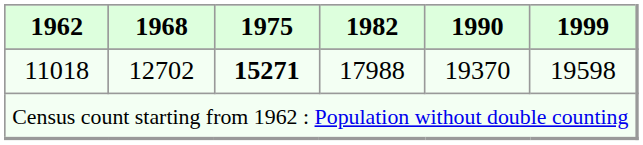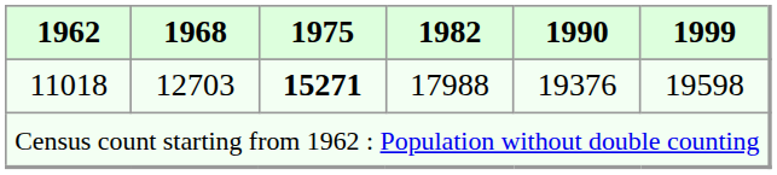 <table align="left" rules="all" cellspacing="0" cellpadding="4" style="border: 1px solid #999; border-right: 2px solid #999; border-bottom:2px solid #999; background: #f3fff3">
 <tr style="background: #ddffdd">
 <th>1962</th>
 <th>1968</th>
 <th>1975</th>
 <th>1982</th>
 <th>1990</th>
 <th>1999</th>
 </tr>
 <tr>
 <td align="center">11018</td>
-<td align="center">12702</td>
+<td align="center">12703</td>
 <td align="center"><strong>15271</strong></td>
 <td align="center">17988</td>
-<td align="center">19370</td>
+<td align="center">19376</td>
 <td align="center">19598</td>
 </tr>
 <tr>
 <td colspan=6 align=center><small>Census count starting from 1962 : <a href='#'>Population without double counting</a></small></td>
 </tr>
 </table>
